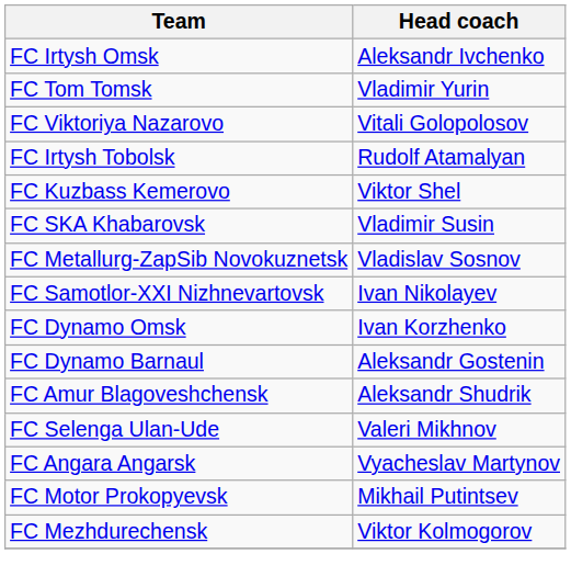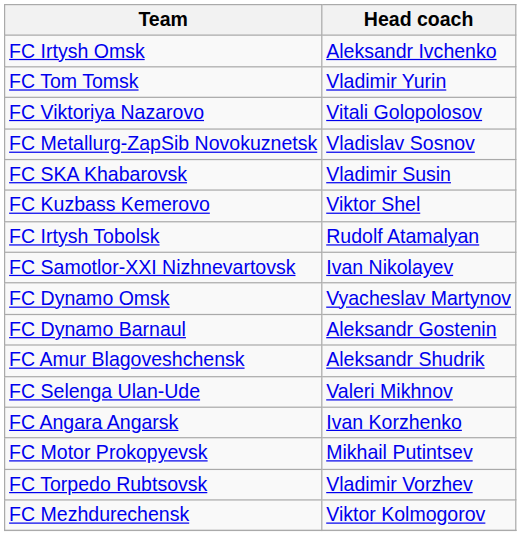 <table class="wikitable">
 <tr>
 <th>Team</th>
 <th>Head coach</th>
 </tr>
 <tr>
 <td><a href='#'>FC Irtysh Omsk</a></td>
 <td><a href='#'>Aleksandr Ivchenko</a></td>
 </tr>
 <tr>
 <td><a href='#'>FC Tom Tomsk</a></td>
 <td><a href='#'>Vladimir Yurin</a></td>
 </tr>
 <tr>
 <td><a href='#'>FC Viktoriya Nazarovo</a></td>
 <td><a href='#'>Vitali Golopolosov</a></td>
 </tr>
 <tr>
-<td><a href='#'>FC Irtysh Tobolsk</a></td>
-<td><a href='#'>Rudolf Atamalyan</a></td>
+<td><a href='#'>FC Metallurg-ZapSib Novokuznetsk</a></td>
+<td><a href='#'>Vladislav Sosnov</a></td>
+</tr>
+<tr>
+<td><a href='#'>FC SKA Khabarovsk</a></td>
+<td><a href='#'>Vladimir Susin</a></td>
 </tr>
 <tr>
 <td><a href='#'>FC Kuzbass Kemerovo</a></td>
 <td><a href='#'>Viktor Shel</a></td>
 </tr>
 <tr>
-<td><a href='#'>FC SKA Khabarovsk</a></td>
-<td><a href='#'>Vladimir Susin</a></td>
-</tr>
-<tr>
-<td><a href='#'>FC Metallurg-ZapSib Novokuznetsk</a></td>
-<td><a href='#'>Vladislav Sosnov</a></td>
+<td><a href='#'>FC Irtysh Tobolsk</a></td>
+<td><a href='#'>Rudolf Atamalyan</a></td>
 </tr>
 <tr>
 <td><a href='#'>FC Samotlor-XXI Nizhnevartovsk</a></td>
 <td><a href='#'>Ivan Nikolayev</a></td>
 </tr>
 <tr>
 <td><a href='#'>FC Dynamo Omsk</a></td>
-<td><a href='#'>Ivan Korzhenko</a></td>
+<td><a href='#'>Vyacheslav Martynov</a></td>
 </tr>
 <tr>
 <td><a href='#'>FC Dynamo Barnaul</a></td>
 <td><a href='#'>Aleksandr Gostenin</a></td>
 </tr>
 <tr>
 <td><a href='#'>FC Amur Blagoveshchensk</a></td>
 <td><a href='#'>Aleksandr Shudrik</a></td>
 </tr>
 <tr>
 <td><a href='#'>FC Selenga Ulan-Ude</a></td>
 <td><a href='#'>Valeri Mikhnov</a></td>
 </tr>
 <tr>
 <td><a href='#'>FC Angara Angarsk</a></td>
-<td><a href='#'>Vyacheslav Martynov</a></td>
+<td><a href='#'>Ivan Korzhenko</a></td>
 </tr>
 <tr>
 <td><a href='#'>FC Motor Prokopyevsk</a></td>
 <td><a href='#'>Mikhail Putintsev</a></td>
+</tr>
+<tr>
+<td><a href='#'>FC Torpedo Rubtsovsk</a></td>
+<td><a href='#'>Vladimir Vorzhev</a></td>
 </tr>
 <tr>
 <td><a href='#'>FC Mezhdurechensk</a></td>
 <td><a href='#'>Viktor Kolmogorov</a></td>
 </tr>
 <tr>
 </tr>
 </table>
